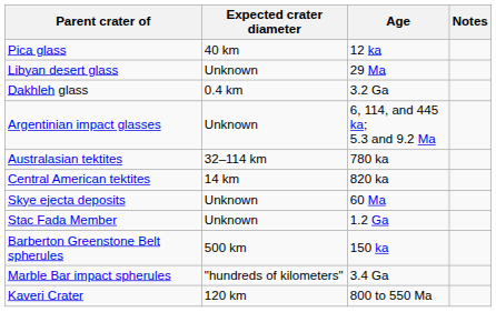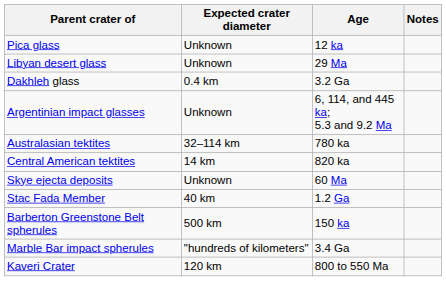 <table class="wikitable sortable">
 <tr>
 <th>Parent crater of</th>
 <th>Expected crater diameter</th>
 <th>Age</th>
 <th>Notes</th>
 </tr>
 <tr>
 <td><a href='#'>Pica glass</a></td>
-<td>40 km</td>
+<td>Unknown</td>
 <td>12 <a href='#'>ka</a></td>
 <td align=center></td>
 </tr>
 <tr>
 <td><a href='#'>Libyan desert glass</a></td>
 <td>Unknown</td>
 <td>29 <a href='#'>Ma</a></td>
 <td align=center></td>
 </tr>
 <tr>
 <td><a href='#'>Dakhleh</a> glass</td>
 <td>0.4 km</td>
 <td>3.2 Ga</td>
 <td align=center></td>
 </tr>
 <tr>
 <td><a href='#'>Argentinian impact glasses</a></td>
 <td>Unknown</td>
 <td>6, 114, and 445 <a href='#'>ka</a>;<br>5.3 and 9.2 <a href='#'>Ma</a></td>
 <td align=center></td>
 </tr>
 <tr>
 <td><a href='#'>Australasian tektites</a></td>
 <td>32–114 km</td>
 <td>780 ka</td>
 <td align=center></td>
 </tr>
 <tr>
 <td><a href='#'>Central American tektites</a></td>
 <td>14 km</td>
 <td>820 ka</td>
 <td align=center></td>
 </tr>
 <tr>
 <td><a href='#'>Skye ejecta deposits</a></td>
 <td>Unknown</td>
 <td>60 <a href='#'>Ma</a></td>
 <td align=center></td>
 </tr>
 <tr>
 <td><a href='#'>Stac Fada Member</a></td>
-<td>Unknown</td>
+<td>40 km</td>
 <td>1.2 <a href='#'>Ga</a></td>
 <td align=center></td>
 </tr>
 <tr>
 <td><a href='#'>Barberton Greenstone Belt spherules</a></td>
 <td>500 km</td>
 <td>150 <a href='#'>ka</a></td>
 <td align=center></td>
 </tr>
 <tr>
 <td><a href='#'>Marble Bar impact spherules</a></td>
 <td>"hundreds of kilometers"</td>
 <td>3.4 Ga</td>
 <td align=center></td>
 </tr>
 <tr>
 <td><a href='#'>Kaveri Crater</a></td>
 <td>120 km</td>
 <td>800 to 550 Ma</td>
 <td align=center></td>
 </tr>
 </table>
